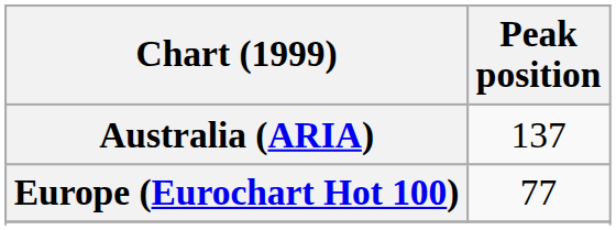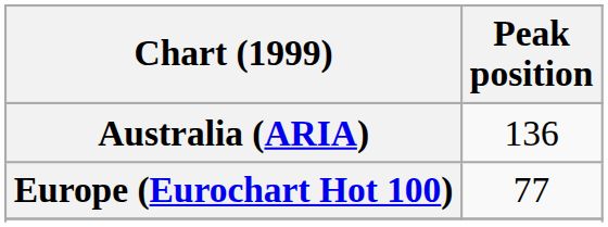 <table class="wikitable sortable plainrowheaders" style="text-align:center">
 <tr>
 <th scope="col">Chart (1999)</th>
 <th scope="col">Peak<br>position</th>
 </tr>
 <tr>
 <th scope="row">Australia (<a href='#'>ARIA</a>)</th>
-<td align="center">137</td>
+<td align="center">136</td>
 </tr>
 <tr>
 <th scope="row">Europe (<a href='#'>Eurochart Hot 100</a>)</th>
 <td>77</td>
 </tr>
 <tr>
 </tr>
 <tr>
 </tr>
 <tr>
 </tr>
 </table>
